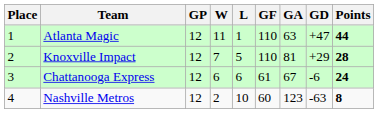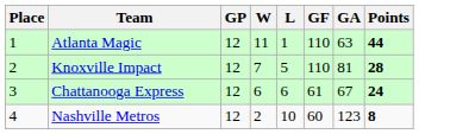 <table class="wikitable">
 <tr>
 <th>Place</th>
 <th style="width:170px;">Team</th>
 <th width="20">GP</th>
 <th width="20">W</th>
 <th width="20">L</th>
 <th width="20">GF</th>
 <th width="20">GA</th>
-<th width="25">GD</th>
 <th>Points</th>
 </tr>
 <tr style="background:#cfc;">
 <td>1</td>
 <td><a href='#'>Atlanta Magic</a></td>
 <td>12</td>
 <td>11</td>
 <td>1</td>
 <td>110</td>
 <td>63</td>
-<td>+47</td>
 <td><strong>44</strong></td>
 </tr>
 <tr style="background:#cfc;">
 <td>2</td>
 <td><a href='#'>Knoxville Impact</a></td>
 <td>12</td>
 <td>7</td>
 <td>5</td>
 <td>110</td>
 <td>81</td>
-<td>+29</td>
 <td><strong>28</strong></td>
 </tr>
 <tr style="background:#cfc;">
 <td>3</td>
 <td><a href='#'>Chattanooga Express</a></td>
 <td>12</td>
 <td>6</td>
 <td>6</td>
 <td>61</td>
 <td>67</td>
-<td>-6</td>
 <td><strong>24</strong></td>
 </tr>
 <tr>
 <td>4</td>
 <td><a href='#'>Nashville Metros</a></td>
 <td>12</td>
 <td>2</td>
 <td>10</td>
 <td>60</td>
 <td>123</td>
-<td>-63</td>
 <td><strong>8</strong></td>
 </tr>
 </table>
